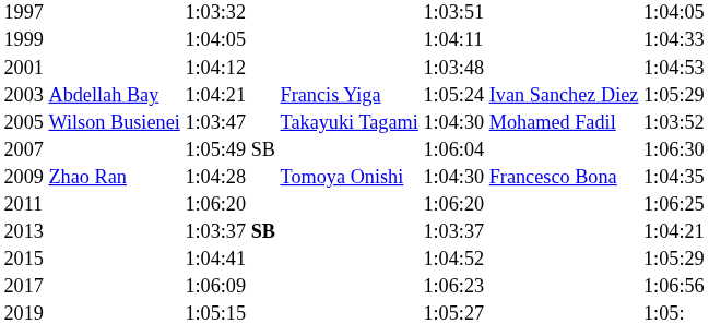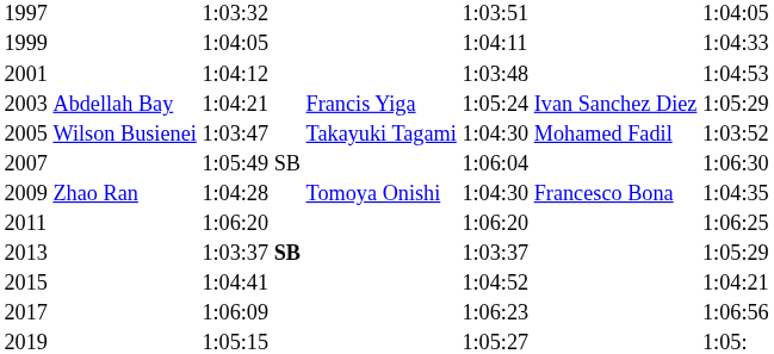 <table>
 <tr>
 <td>1997</td>
 <td></td>
 <td>1:03:32</td>
 <td></td>
 <td>1:03:51</td>
 <td></td>
 <td>1:04:05</td>
 </tr>
 <tr>
 <td>1999</td>
 <td></td>
 <td>1:04:05</td>
 <td></td>
 <td>1:04:11</td>
 <td></td>
 <td>1:04:33</td>
 </tr>
 <tr>
 <td>2001</td>
 <td></td>
 <td>1:04:12</td>
 <td></td>
 <td>1:03:48</td>
 <td></td>
 <td>1:04:53</td>
 </tr>
 <tr>
 <td>2003</td>
 <td><a href='#'>Abdellah Bay</a><br> </td>
 <td>1:04:21</td>
 <td><a href='#'>Francis Yiga</a><br> </td>
 <td>1:05:24</td>
 <td><a href='#'>Ivan Sanchez Diez</a><br> </td>
 <td>1:05:29</td>
 </tr>
 <tr>
 <td>2005<br></td>
 <td><a href='#'>Wilson Busienei</a><br> </td>
 <td>1:03:47</td>
 <td><a href='#'>Takayuki Tagami</a><br> </td>
 <td>1:04:30</td>
 <td><a href='#'>Mohamed Fadil</a><br> </td>
 <td>1:03:52</td>
 </tr>
 <tr>
 <td>2007<br></td>
 <td></td>
 <td>1:05:49 SB</td>
 <td></td>
 <td>1:06:04</td>
 <td></td>
 <td>1:06:30</td>
 </tr>
 <tr>
 <td>2009<br></td>
 <td><a href='#'>Zhao Ran</a><br> </td>
 <td>1:04:28</td>
 <td><a href='#'>Tomoya Onishi</a><br> </td>
 <td>1:04:30</td>
 <td><a href='#'>Francesco Bona</a><br> </td>
 <td>1:04:35</td>
 </tr>
 <tr>
 <td>2011<br></td>
 <td></td>
 <td>1:06:20</td>
 <td></td>
 <td>1:06:20</td>
 <td></td>
 <td>1:06:25</td>
 </tr>
 <tr>
 <td>2013<br></td>
 <td></td>
 <td>1:03:37 <strong>SB</strong></td>
 <td></td>
 <td>1:03:37</td>
 <td></td>
-<td>1:04:21</td>
+<td>1:05:29</td>
 </tr>
 <tr>
 <td>2015<br></td>
 <td></td>
 <td>1:04:41</td>
 <td></td>
 <td>1:04:52</td>
 <td></td>
-<td>1:05:29</td>
+<td>1:04:21</td>
 </tr>
 <tr>
 <td>2017<br></td>
 <td></td>
 <td>1:06:09</td>
 <td></td>
 <td>1:06:23</td>
 <td></td>
 <td>1:06:56</td>
 </tr>
 <tr>
 <td>2019<br></td>
 <td></td>
 <td>1:05:15</td>
 <td></td>
 <td>1:05:27</td>
 <td></td>
 <td>1:05:</td>
 </tr>
 </table>
